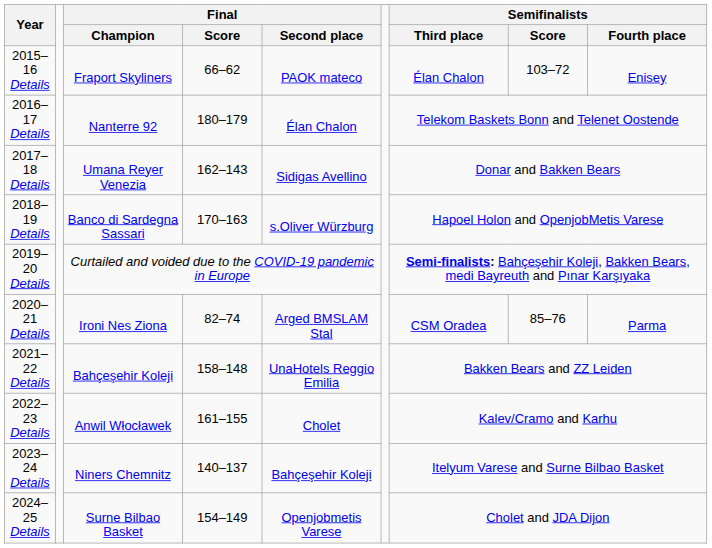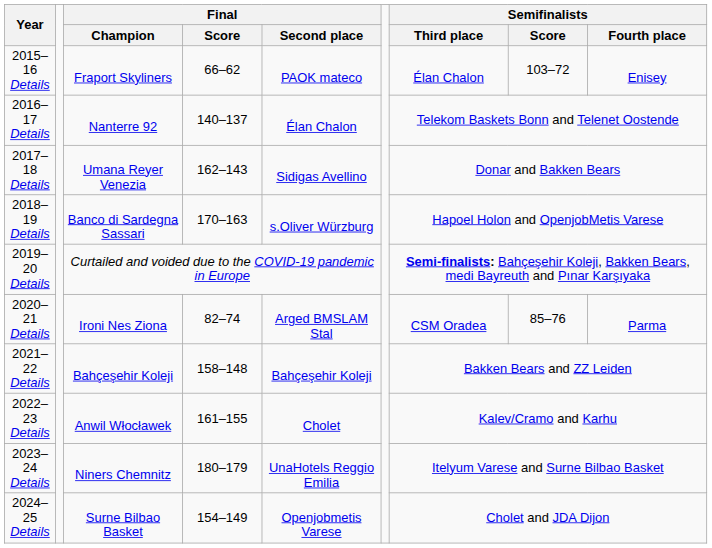 <table class="wikitable" style="text-align: center;">
 <tr>
 <th rowspan="2" style="width:6%;">Year</th>
 <td style="width:1%;" rowspan=12></td>
 <th colspan=3>Final</th>
 <td style="width:1%;" rowspan=12></td>
 <th colspan=3>Semifinalists</th>
 </tr>
 <tr>
 <th width=15%>Champion</th>
 <th width=10%>Score</th>
 <th width=15%>Second place</th>
 <th width=15%>Third place</th>
 <th width=10%>Score</th>
 <th width=15%>Fourth place</th>
 </tr>
 <tr>
 <td>2015–16<br><em><a href='#'>Details</a></em></td>
 <td><br><a href='#'>Fraport Skyliners</a></td>
 <td>66–62</td>
 <td><br><a href='#'>PAOK mateco</a></td>
 <td><br><a href='#'>Élan Chalon</a></td>
 <td>103–72</td>
 <td><br><a href='#'>Enisey</a></td>
 </tr>
 <tr>
 <td>2016–17<br><em><a href='#'>Details</a></em></td>
 <td><br><a href='#'>Nanterre 92</a></td>
-<td>180–179<br></td>
+<td>140–137<br></td>
 <td><br><a href='#'>Élan Chalon</a></td>
 <td colspan=3> <a href='#'>Telekom Baskets Bonn</a> and  <a href='#'>Telenet Oostende</a></td>
 </tr>
 <tr>
 <td>2017–18<br><em><a href='#'>Details</a></em></td>
 <td><br><a href='#'>Umana Reyer Venezia</a></td>
 <td>162–143<br></td>
 <td><br><a href='#'>Sidigas Avellino</a></td>
 <td colspan=3> <a href='#'>Donar</a> and  <a href='#'>Bakken Bears</a></td>
 </tr>
 <tr>
 <td>2018–19<br><em><a href='#'>Details</a></em></td>
 <td><br><a href='#'>Banco di Sardegna Sassari</a></td>
 <td>170–163<br></td>
 <td><br><a href='#'>s.Oliver Würzburg</a></td>
 <td colspan=3> <a href='#'>Hapoel Holon</a> and  <a href='#'>OpenjobMetis Varese</a></td>
 </tr>
 <tr>
 <td>2019–20<br><em><a href='#'>Details</a></em></td>
 <td colspan=3><em>Curtailed and voided due to the <a href='#'>COVID-19 pandemic in Europe</a></em></td>
 <td colspan=3><strong><a href='#'>Semi-finalists</a>:</strong>  <a href='#'>Bahçeşehir Koleji</a>,  <a href='#'>Bakken Bears</a>,<br> <a href='#'>medi Bayreuth</a> and  <a href='#'>Pınar Karşıyaka</a></td>
 </tr>
 <tr>
 <td>2020–21<br><em><a href='#'>Details</a></em></td>
 <td><br><a href='#'>Ironi Nes Ziona</a></td>
 <td>82–74</td>
 <td><br><a href='#'>Arged BMSLAM Stal</a></td>
 <td><br><a href='#'>CSM Oradea</a></td>
 <td>85–76</td>
 <td><br><a href='#'>Parma</a></td>
 </tr>
 <tr>
 <td>2021–22<br><em><a href='#'>Details</a></em></td>
 <td><br><a href='#'>Bahçeşehir Koleji</a></td>
 <td>158–148<br></td>
-<td><br><a href='#'>UnaHotels Reggio Emilia</a></td>
+<td><br><a href='#'>Bahçeşehir Koleji</a></td>
 <td colspan=3> <a href='#'>Bakken Bears</a> and  <a href='#'>ZZ Leiden</a></td>
 </tr>
 <tr>
 <td>2022–23<br><em><a href='#'>Details</a></em></td>
 <td><br><a href='#'>Anwil Włocławek</a></td>
 <td>161–155<br></td>
 <td><br><a href='#'>Cholet</a></td>
 <td colspan=3> <a href='#'>Kalev/Cramo</a> and  <a href='#'>Karhu</a></td>
 </tr>
 <tr>
 <td>2023–24<br><em><a href='#'>Details</a></em></td>
 <td><br><a href='#'>Niners Chemnitz</a></td>
-<td>140–137<br></td>
-<td><br><a href='#'>Bahçeşehir Koleji</a></td>
+<td>180–179<br></td>
+<td><br><a href='#'>UnaHotels Reggio Emilia</a></td>
 <td colspan=3> <a href='#'>Itelyum Varese</a> and  <a href='#'>Surne Bilbao Basket</a></td>
 </tr>
 <tr>
 <td>2024–25<br><em><a href='#'>Details</a></em></td>
 <td><br><a href='#'>Surne Bilbao Basket</a></td>
 <td>154–149<br></td>
 <td><br><a href='#'>Openjobmetis Varese</a></td>
 <td colspan=3> <a href='#'>Cholet</a> and  <a href='#'>JDA Dijon</a></td>
 </tr>
 </table>
